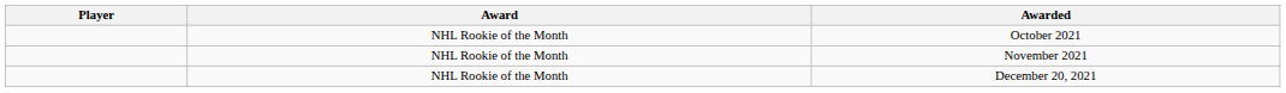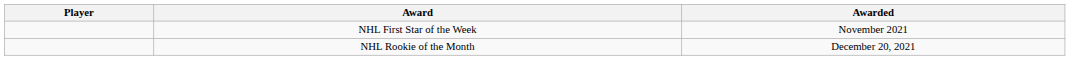 <table class="wikitable sortable" style="width:100%;">
 <tr align=center>
 <th>Player</th>
 <th>Award</th>
 <th data-sort-type="date">Awarded</th>
 </tr>
 <tr align=center>
 <td></td>
-<td>NHL Rookie of the Month</td>
-<td>October 2021</td>
-</tr>
-<tr align=center>
-<td></td>
-<td>NHL Rookie of the Month</td>
+<td>NHL First Star of the Week</td>
 <td>November 2021</td>
 </tr>
 <tr align=center>
 <td></td>
 <td>NHL Rookie of the Month</td>
 <td>December 20, 2021</td>
 </tr>
 </table>
